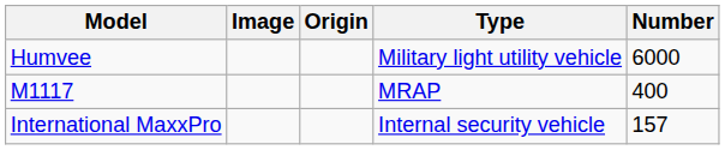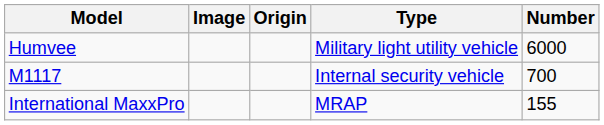 <table class="wikitable">
 <tr>
 <th>Model</th>
 <th>Image</th>
 <th>Origin</th>
 <th>Type</th>
 <th>Number</th>
 </tr>
 <tr>
 <td><a href='#'>Humvee</a></td>
 <td></td>
 <td></td>
 <td><a href='#'>Military light utility vehicle</a></td>
 <td>6000</td>
 </tr>
 <tr>
 <td><a href='#'>M1117</a></td>
 <td></td>
 <td></td>
-<td><a href='#'>MRAP</a></td>
-<td>400</td>
+<td><a href='#'>Internal security vehicle</a></td>
+<td>700</td>
 </tr>
 <tr>
 <td><a href='#'>International MaxxPro</a></td>
 <td></td>
 <td></td>
-<td><a href='#'>Internal security vehicle</a></td>
-<td>157</td>
+<td><a href='#'>MRAP</a></td>
+<td>155</td>
 </tr>
 </table>
